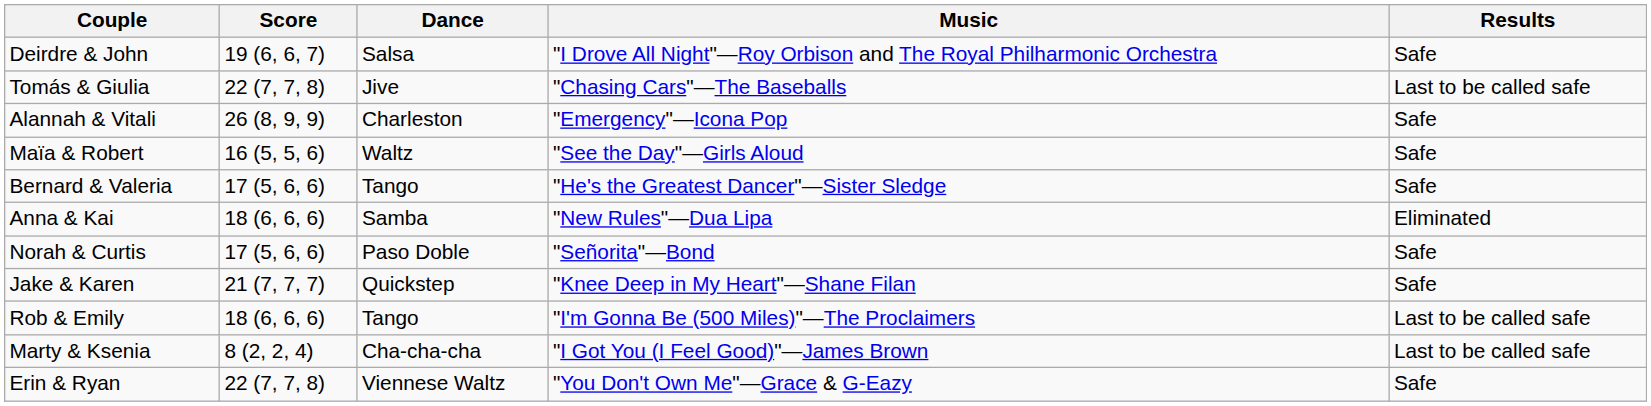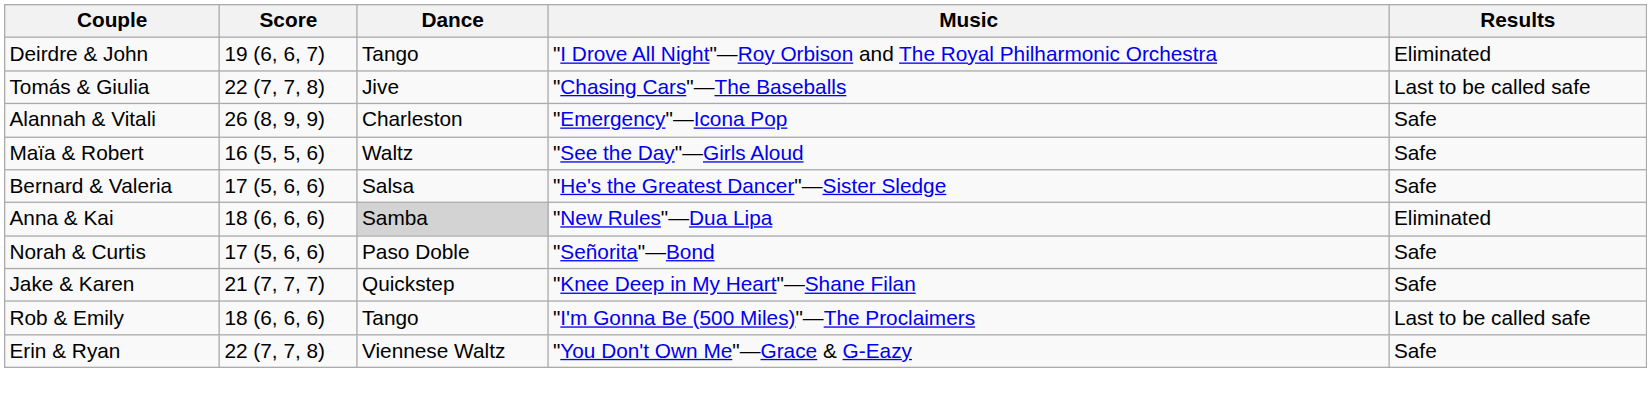 <table class="wikitable" style="width:100%;">
 <tr>
 <th>Couple</th>
 <th>Score</th>
 <th>Dance</th>
 <th>Music</th>
 <th>Results</th>
 </tr>
 <tr>
 <td>Deirdre & John</td>
 <td>19 (6, 6, 7)</td>
-<td>Salsa</td>
+<td>Tango</td>
 <td>"<a href='#'>I Drove All Night</a>"—<a href='#'>Roy Orbison</a> and <a href='#'>The Royal Philharmonic Orchestra</a></td>
-<td>Safe</td>
+<td>Eliminated</td>
 </tr>
 <tr>
 <td>Tomás & Giulia</td>
 <td>22 (7, 7, 8)</td>
 <td>Jive</td>
 <td>"<a href='#'>Chasing Cars</a>"—<a href='#'>The Baseballs</a></td>
 <td>Last to be called safe</td>
 </tr>
 <tr>
 <td>Alannah & Vitali</td>
 <td>26 (8, 9, 9)</td>
 <td>Charleston</td>
 <td>"<a href='#'>Emergency</a>"—<a href='#'>Icona Pop</a></td>
 <td>Safe</td>
 </tr>
 <tr>
 <td>Maïa & Robert</td>
 <td>16 (5, 5, 6)</td>
 <td>Waltz</td>
 <td>"<a href='#'>See the Day</a>"—<a href='#'>Girls Aloud</a></td>
 <td>Safe</td>
 </tr>
 <tr>
 <td>Bernard & Valeria</td>
 <td>17 (5, 6, 6)</td>
-<td>Tango</td>
+<td>Salsa</td>
 <td>"<a href='#'>He's the Greatest Dancer</a>"—<a href='#'>Sister Sledge</a></td>
 <td>Safe</td>
 </tr>
 <tr>
 <td>Anna & Kai</td>
 <td>18 (6, 6, 6)</td>
-<td>Samba</td>
+<td style="background: lightgrey;">Samba</td>
 <td>"<a href='#'>New Rules</a>"—<a href='#'>Dua Lipa</a></td>
 <td>Eliminated</td>
 </tr>
 <tr>
 <td>Norah & Curtis</td>
 <td>17 (5, 6, 6)</td>
 <td>Paso Doble</td>
 <td>"<a href='#'>Señorita</a>"—<a href='#'>Bond</a></td>
 <td>Safe</td>
 </tr>
 <tr>
 <td>Jake & Karen</td>
 <td>21 (7, 7, 7)</td>
 <td>Quickstep</td>
 <td>"<a href='#'>Knee Deep in My Heart</a>"—<a href='#'>Shane Filan</a></td>
 <td>Safe</td>
 </tr>
 <tr>
 <td>Rob & Emily</td>
 <td>18 (6, 6, 6)</td>
 <td>Tango</td>
 <td>"<a href='#'>I'm Gonna Be (500 Miles)</a>"—<a href='#'>The Proclaimers</a></td>
 <td>Last to be called safe</td>
 </tr>
 <tr>
-<td>Marty & Ksenia</td>
-<td>8 (2, 2, 4)</td>
-<td>Cha-cha-cha</td>
-<td>"<a href='#'>I Got You (I Feel Good)</a>"—<a href='#'>James Brown</a></td>
-<td>Last to be called safe</td>
-</tr>
-<tr>
 <td>Erin & Ryan</td>
 <td>22 (7, 7, 8)</td>
 <td>Viennese Waltz</td>
 <td>"<a href='#'>You Don't Own Me</a>"—<a href='#'>Grace</a> & <a href='#'>G-Eazy</a></td>
 <td>Safe</td>
 </tr>
 </table>
